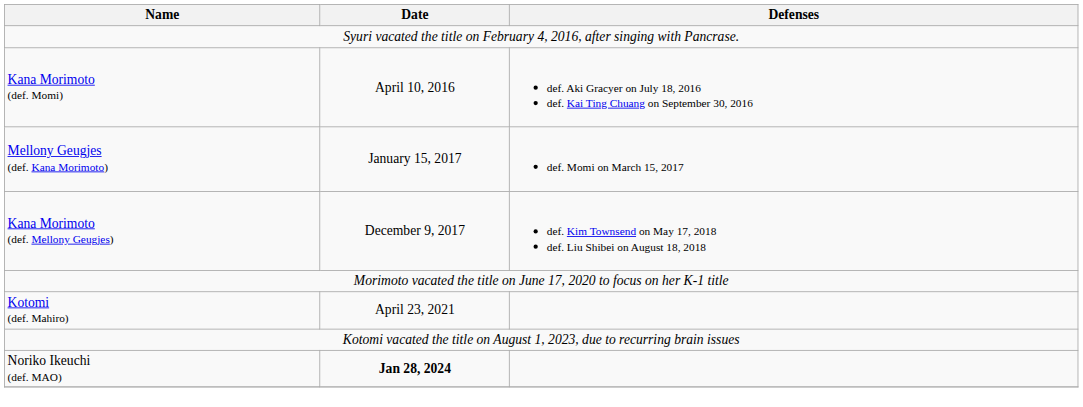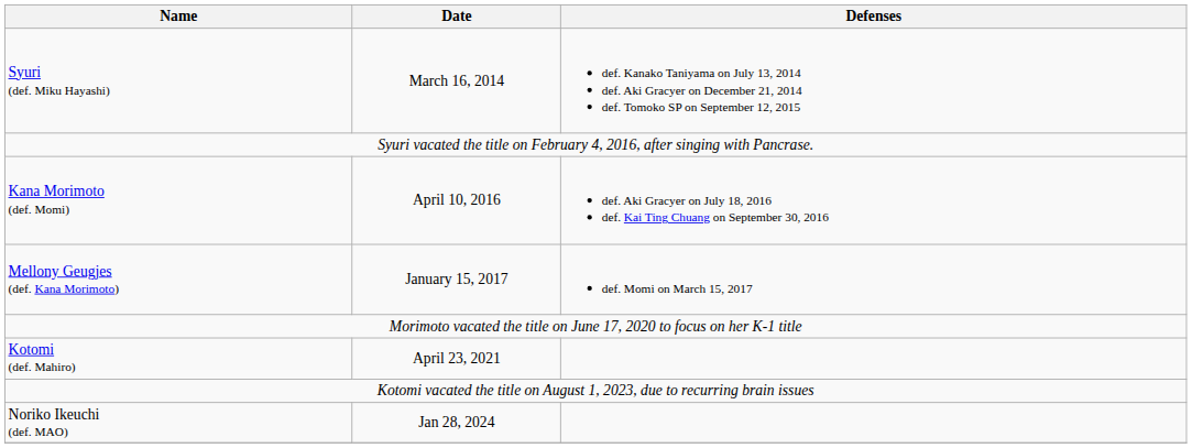 <table class="wikitable" width=100%>
 <tr>
 <th width=25%>Name</th>
 <th width=15%>Date</th>
 <th width=45%>Defenses</th>
+</tr>
+<tr>
+<td align=left> <a href='#'>Syuri</a> <br><small>(def. Miku Hayashi)</small></td>
+<td align=center>March 16, 2014</td>
+<td><br><ul><li><small>def. Kanako Taniyama on July 13, 2014 </small></li><li><small>def. Aki Gracyer on December 21, 2014 </small></li><li><small>def. Tomoko SP on September 12, 2015 </small></li></ul></td>
 </tr>
 <tr>
 <td colspan=3 align=center><em>Syuri vacated the title on February 4, 2016, after singing with Pancrase.</em></td>
 </tr>
 <tr>
 <td align=left> <a href='#'>Kana Morimoto</a> <br><small>(def. Momi)</small></td>
 <td align=center>April 10, 2016</td>
 <td><br><ul><li><small>def. Aki Gracyer on July 18, 2016</small></li><li><small>def. <a href='#'>Kai Ting Chuang</a> on September 30, 2016</small></li></ul></td>
 </tr>
 <tr>
 <td align=left> <a href='#'>Mellony Geugjes</a> <br><small>(def. <a href='#'>Kana Morimoto</a>)</small></td>
 <td align=center>January 15, 2017</td>
 <td><br><ul><li><small>def. Momi on March 15, 2017</small></li></ul></td>
 </tr>
 <tr>
-<td align=left> <a href='#'>Kana Morimoto</a> <br><small>(def. <a href='#'>Mellony Geugjes</a>)</small></td>
-<td align=center>December 9, 2017</td>
-<td><br><ul><li><small>def. <a href='#'>Kim Townsend</a> on May 17, 2018</small></li><li><small>def. Liu Shibei on August 18, 2018</small></li></ul></td>
-</tr>
-<tr>
 <td colspan=3 align=center><em>Morimoto vacated the title on June 17, 2020 to focus on her K-1 title</em></td>
 </tr>
 <tr>
 <td align=left> <a href='#'>Kotomi</a> <br><small>(def. Mahiro)</small></td>
 <td align=center>April 23, 2021</td>
 <td></td>
 </tr>
 <tr>
 <td colspan=3 align=center><em>Kotomi vacated the title on August 1, 2023, due to recurring brain issues</em></td>
 </tr>
 <tr>
 <td align=left> Noriko Ikeuchi<br><small>(def. MAO)</small></td>
-<td align=center><strong>Jan 28, 2024</strong></td>
+<td align=center>Jan 28, 2024</td>
 <td></td>
 </tr>
 <tr>
 </tr>
 </table>
